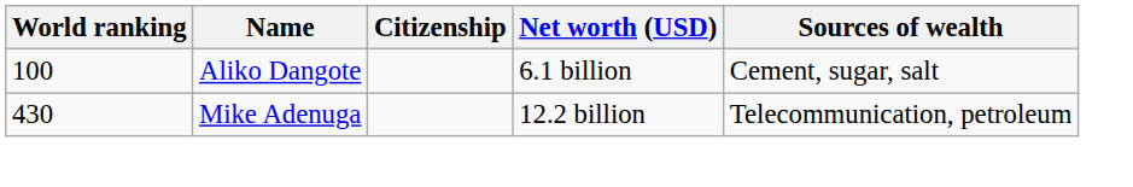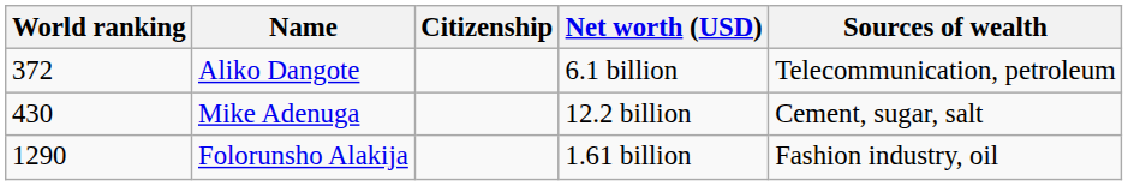 <table class="wikitable">
 <tr>
 <th>World ranking</th>
 <th>Name</th>
 <th>Citizenship</th>
 <th><a href='#'>Net worth</a> (<a href='#'>USD</a>)</th>
 <th>Sources of wealth</th>
 </tr>
 <tr>
-<td>100</td>
+<td>372</td>
 <td><a href='#'>Aliko Dangote</a></td>
 <td></td>
 <td>6.1 billion</td>
-<td>Cement, sugar, salt</td>
+<td>Telecommunication, petroleum</td>
 </tr>
 <tr>
 <td>430</td>
 <td><a href='#'>Mike Adenuga</a></td>
 <td></td>
 <td>12.2 billion</td>
-<td>Telecommunication, petroleum</td>
+<td>Cement, sugar, salt</td>
+</tr>
+<tr>
+<td>1290</td>
+<td><a href='#'>Folorunsho Alakija</a></td>
+<td></td>
+<td>1.61 billion</td>
+<td>Fashion industry, oil</td>
 </tr>
 </table>
